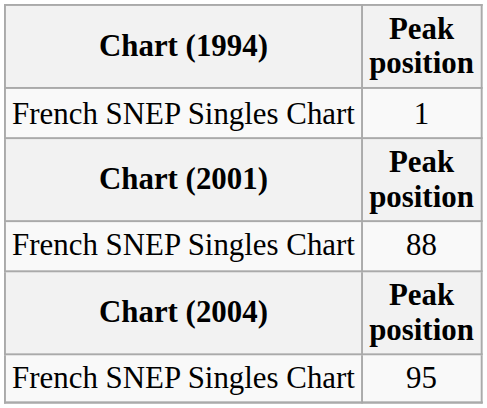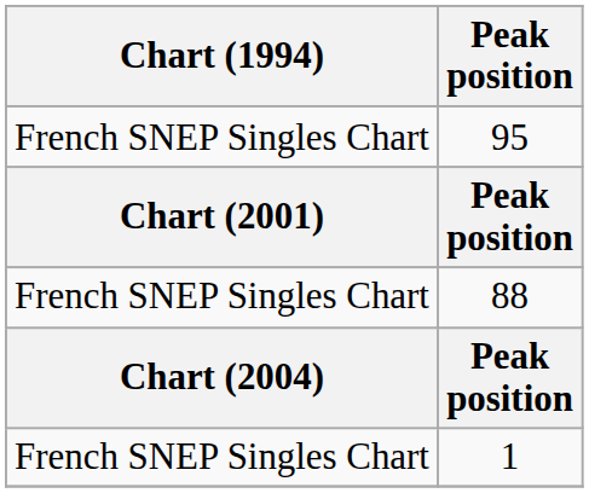 <table class="wikitable sortable">
 <tr>
 <th align="left">Chart (1994)</th>
 <th align="center">Peak<br>position</th>
 </tr>
 <tr>
 <td align="left">French SNEP Singles Chart</td>
-<td align="center">1</td>
+<td align="center">95</td>
 </tr>
 <tr>
 <th align="left">Chart (2001)</th>
 <th align="center">Peak<br>position</th>
 </tr>
 <tr>
 <td align="left">French SNEP Singles Chart</td>
 <td align="center">88</td>
 </tr>
 <tr>
 <th align="left">Chart (2004)</th>
 <th align="center">Peak<br>position</th>
 </tr>
 <tr>
 <td align="left">French SNEP Singles Chart</td>
-<td align="center">95</td>
+<td align="center">1</td>
 </tr>
 <tr>
 </tr>
 </table>
